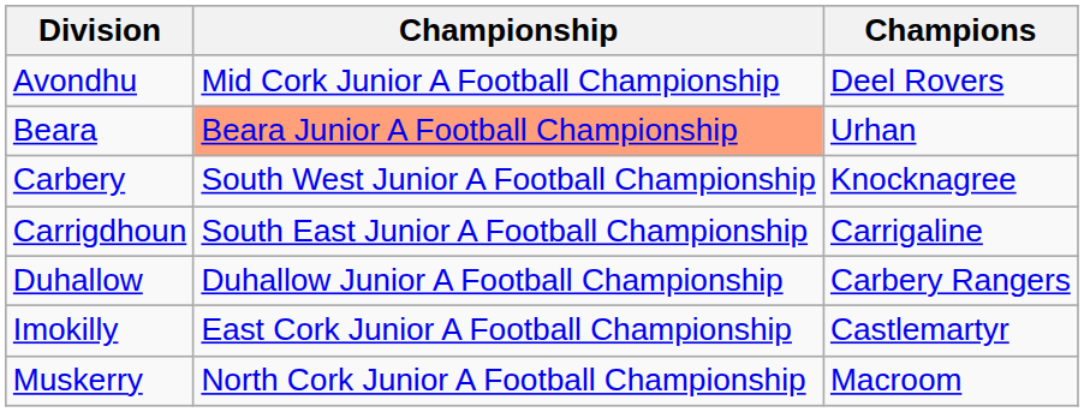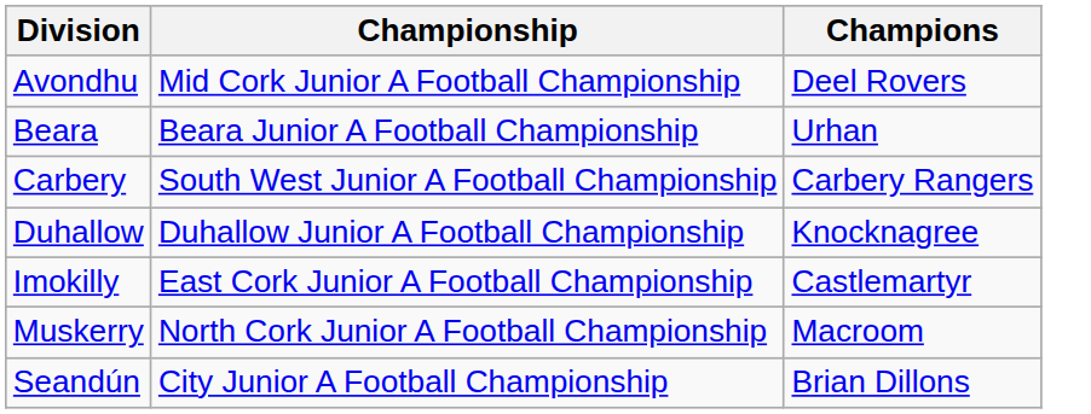 <table class="wikitable">
 <tr>
 <th>Division</th>
 <th>Championship</th>
 <th>Champions</th>
 </tr>
 <tr>
 <td><a href='#'>Avondhu</a></td>
 <td><a href='#'>Mid Cork Junior A Football Championship</a></td>
 <td><a href='#'>Deel Rovers</a></td>
 </tr>
 <tr>
 <td><a href='#'>Beara</a></td>
-<td style="background: lightsalmon;"><a href='#'>Beara Junior A Football Championship</a></td>
+<td><a href='#'>Beara Junior A Football Championship</a></td>
 <td><a href='#'>Urhan</a></td>
 </tr>
 <tr>
 <td><a href='#'>Carbery</a></td>
 <td><a href='#'>South West Junior A Football Championship</a></td>
-<td><a href='#'>Knocknagree</a></td>
-</tr>
-<tr>
-<td><a href='#'>Carrigdhoun</a></td>
-<td><a href='#'>South East Junior A Football Championship</a></td>
-<td><a href='#'>Carrigaline</a></td>
+<td><a href='#'>Carbery Rangers</a></td>
 </tr>
 <tr>
 <td><a href='#'>Duhallow</a></td>
 <td><a href='#'>Duhallow Junior A Football Championship</a></td>
-<td><a href='#'>Carbery Rangers</a></td>
+<td><a href='#'>Knocknagree</a></td>
 </tr>
 <tr>
 <td><a href='#'>Imokilly</a></td>
 <td><a href='#'>East Cork Junior A Football Championship</a></td>
 <td><a href='#'>Castlemartyr</a></td>
 </tr>
 <tr>
 <td><a href='#'>Muskerry</a></td>
 <td><a href='#'>North Cork Junior A Football Championship</a></td>
 <td><a href='#'>Macroom</a></td>
 </tr>
+<tr>
+<td><a href='#'>Seandún</a></td>
+<td><a href='#'>City Junior A Football Championship</a></td>
+<td><a href='#'>Brian Dillons</a></td>
+</tr>
 </table>
